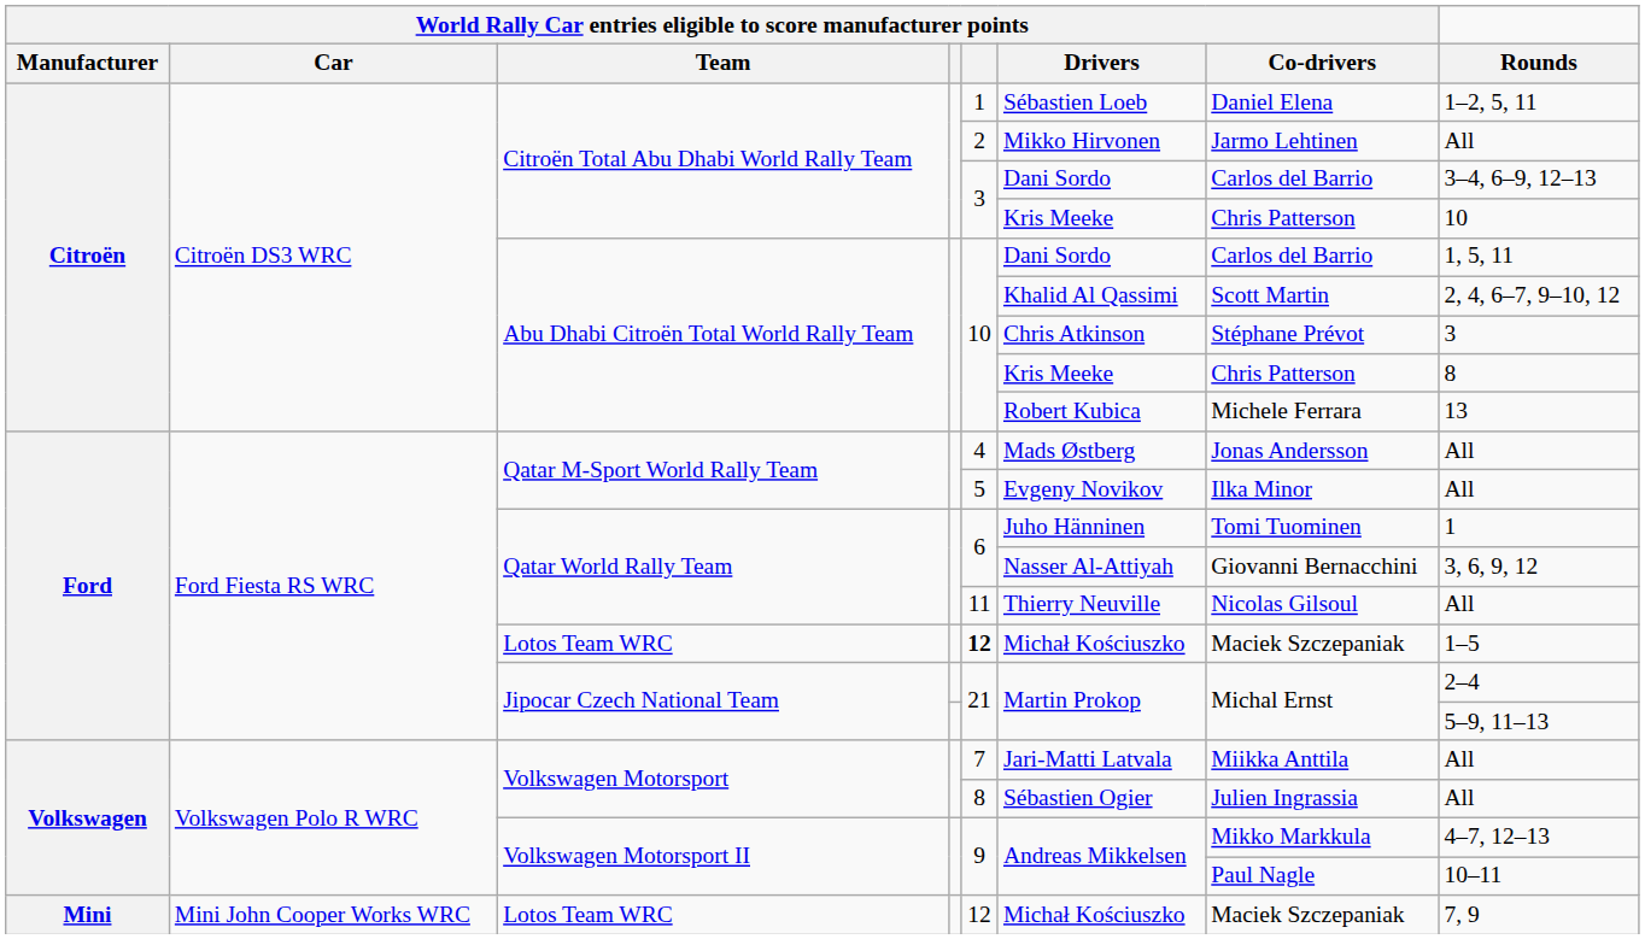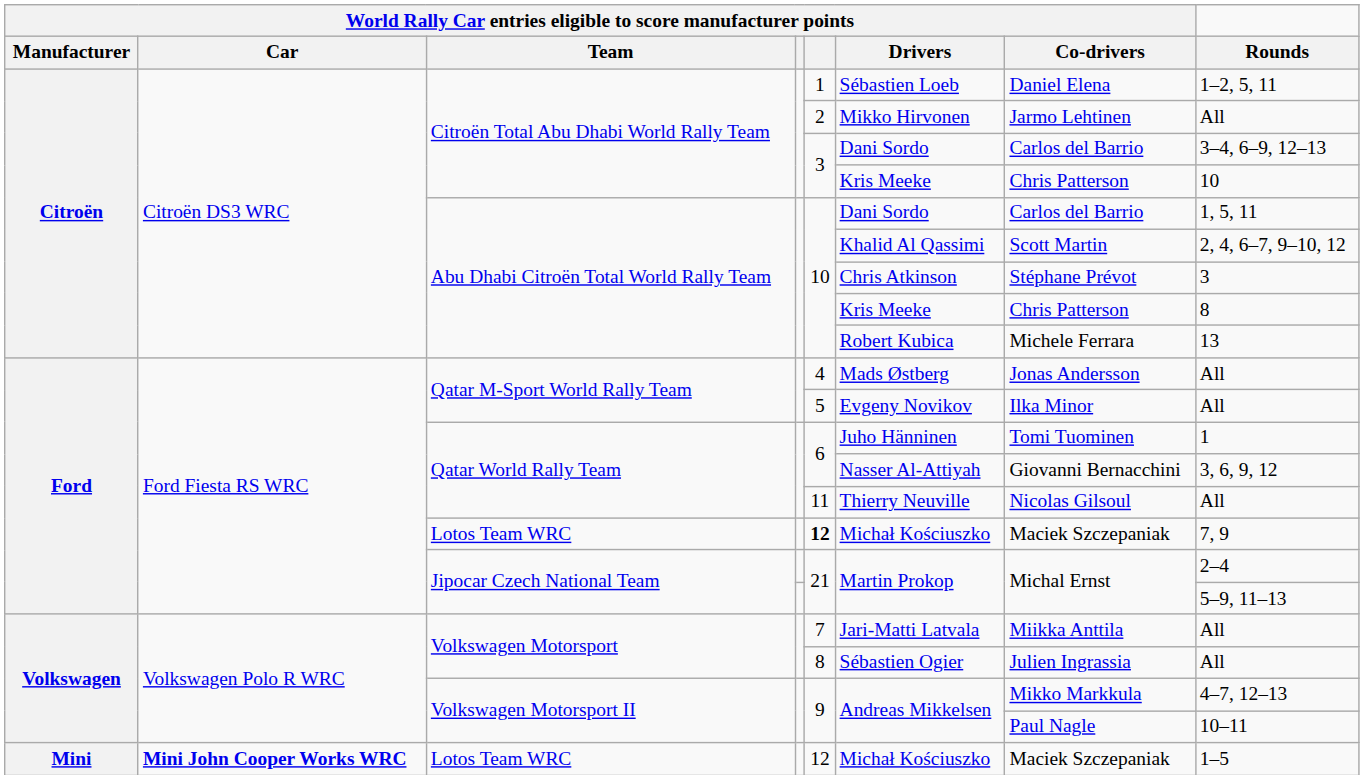 <table class="wikitable" width=75% style="font-size: 85%; max-width: 950px">
 <tr>
 <th colspan="7"><a href='#'>World Rally Car</a> entries eligible to score manufacturer points</th>
 </tr>
 <tr>
 <th>Manufacturer</th>
 <th>Car</th>
 <th>Team</th>
 <th></th>
 <th></th>
 <th>Drivers</th>
 <th>Co-drivers</th>
 <th>Rounds</th>
 </tr>
 <tr>
 <th rowspan=9 nowrap><a href='#'>Citroën</a></th>
 <td rowspan=9><a href='#'>Citroën DS3 WRC</a></td>
 <td rowspan=4 nowrap> <a href='#'>Citroën Total Abu Dhabi World Rally Team</a></td>
 <td rowspan="4" align="center"></td>
 <td align=center>1</td>
 <td nowrap> <a href='#'>Sébastien Loeb</a></td>
 <td nowrap> <a href='#'>Daniel Elena</a></td>
 <td nowrap>1–2, 5, 11</td>
 </tr>
 <tr>
 <td align=center>2</td>
 <td nowrap> <a href='#'>Mikko Hirvonen</a></td>
 <td nowrap> <a href='#'>Jarmo Lehtinen</a></td>
 <td>All</td>
 </tr>
 <tr>
 <td rowspan=2 align="center">3</td>
 <td nowrap> <a href='#'>Dani Sordo</a></td>
 <td nowrap> <a href='#'>Carlos del Barrio</a></td>
 <td nowrap>3–4, 6–9, 12–13</td>
 </tr>
 <tr>
 <td nowrap> <a href='#'>Kris Meeke</a></td>
 <td nowrap> <a href='#'>Chris Patterson</a></td>
 <td>10</td>
 </tr>
 <tr>
 <td rowspan=5 nowrap> <a href='#'>Abu Dhabi Citroën Total World Rally Team</a></td>
 <td rowspan="5" align="center"></td>
 <td rowspan="5" align="center">10</td>
 <td nowrap> <a href='#'>Dani Sordo</a> </td>
 <td nowrap> <a href='#'>Carlos del Barrio</a></td>
 <td nowrap>1, 5, 11</td>
 </tr>
 <tr>
 <td nowrap> <a href='#'>Khalid Al Qassimi</a></td>
 <td nowrap> <a href='#'>Scott Martin</a></td>
 <td nowrap>2, 4, 6–7, 9–10, 12</td>
 </tr>
 <tr>
 <td nowrap> <a href='#'>Chris Atkinson</a></td>
 <td nowrap> <a href='#'>Stéphane Prévot</a></td>
 <td>3</td>
 </tr>
 <tr>
 <td nowrap> <a href='#'>Kris Meeke</a></td>
 <td nowrap> <a href='#'>Chris Patterson</a></td>
 <td>8</td>
 </tr>
 <tr>
 <td nowrap> <a href='#'>Robert Kubica</a></td>
 <td nowrap> Michele Ferrara</td>
 <td>13</td>
 </tr>
 <tr>
 <th rowspan=8 nowrap><a href='#'>Ford</a></th>
 <td rowspan=8><a href='#'>Ford Fiesta RS WRC</a></td>
 <td rowspan=2 nowrap> <a href='#'>Qatar M-Sport World Rally Team</a></td>
 <td rowspan="2" align="center"></td>
 <td align=center>4</td>
 <td nowrap> <a href='#'>Mads Østberg</a></td>
 <td> <a href='#'>Jonas Andersson</a></td>
 <td>All</td>
 </tr>
 <tr>
 <td align=center>5</td>
 <td nowrap> <a href='#'>Evgeny Novikov</a></td>
 <td nowrap> <a href='#'>Ilka Minor</a></td>
 <td>All</td>
 </tr>
 <tr>
 <td rowspan=3 nowrap> <a href='#'>Qatar World Rally Team</a></td>
 <td rowspan="3" align="center"></td>
 <td rowspan="2" align="center">6</td>
 <td nowrap> <a href='#'>Juho Hänninen</a></td>
 <td nowrap> <a href='#'>Tomi Tuominen</a></td>
 <td>1</td>
 </tr>
 <tr>
 <td nowrap> <a href='#'>Nasser Al-Attiyah</a></td>
 <td nowrap> Giovanni Bernacchini</td>
 <td nowrap>3, 6, 9, 12</td>
 </tr>
 <tr>
 <td align=center>11</td>
 <td nowrap> <a href='#'>Thierry Neuville</a></td>
 <td nowrap> <a href='#'>Nicolas Gilsoul</a></td>
 <td>All</td>
 </tr>
 <tr>
 <td nowrap> <a href='#'>Lotos Team WRC</a></td>
 <td align=center></td>
 <td align=center><strong>12</strong></td>
 <td nowrap> <a href='#'>Michał Kościuszko</a></td>
 <td nowrap> Maciek Szczepaniak</td>
-<td>1–5</td>
+<td nowrap>7, 9</td>
 </tr>
 <tr>
 <td rowspan=2> <a href='#'>Jipocar Czech National Team</a></td>
 <td align=center></td>
 <td rowspan="2" align="center">21</td>
 <td rowspan=2> <a href='#'>Martin Prokop</a></td>
 <td rowspan=2> Michal Ernst</td>
 <td>2–4</td>
 </tr>
 <tr>
 <td align=center></td>
 <td>5–9, 11–13</td>
 </tr>
 <tr>
 <th rowspan=4 nowrap><a href='#'>Volkswagen</a></th>
 <td rowspan=4 nowrap><a href='#'>Volkswagen Polo R WRC</a></td>
 <td rowspan=2 nowrap> <a href='#'>Volkswagen Motorsport</a></td>
 <td rowspan="2" align="center"></td>
 <td align=center>7</td>
 <td nowrap> <a href='#'>Jari-Matti Latvala</a></td>
 <td nowrap> <a href='#'>Miikka Anttila</a></td>
 <td>All</td>
 </tr>
 <tr>
 <td align=center>8</td>
 <td nowrap> <a href='#'>Sébastien Ogier</a></td>
 <td nowrap> <a href='#'>Julien Ingrassia</a></td>
 <td>All</td>
 </tr>
 <tr>
 <td rowspan=2 nowrap> <a href='#'>Volkswagen Motorsport II</a></td>
 <td rowspan="2" align="center"></td>
 <td rowspan="2" align="center">9</td>
 <td rowspan=2 nowrap> <a href='#'>Andreas Mikkelsen</a></td>
 <td nowrap> <a href='#'>Mikko Markkula</a></td>
 <td nowrap>4–7, 12–13</td>
 </tr>
 <tr>
 <td nowrap> <a href='#'>Paul Nagle</a></td>
 <td>10–11</td>
 </tr>
 <tr>
 <th nowrap><a href='#'>Mini</a></th>
-<td nowrap><a href='#'>Mini John Cooper Works WRC</a></td>
+<td nowrap><strong><a href='#'>Mini John Cooper Works WRC</a></strong></td>
 <td nowrap> <a href='#'>Lotos Team WRC</a></td>
 <td align=center></td>
 <td align=center>12</td>
 <td nowrap> <a href='#'>Michał Kościuszko</a></td>
 <td nowrap> Maciek Szczepaniak</td>
-<td nowrap>7, 9</td>
+<td>1–5</td>
 </tr>
 </table>
